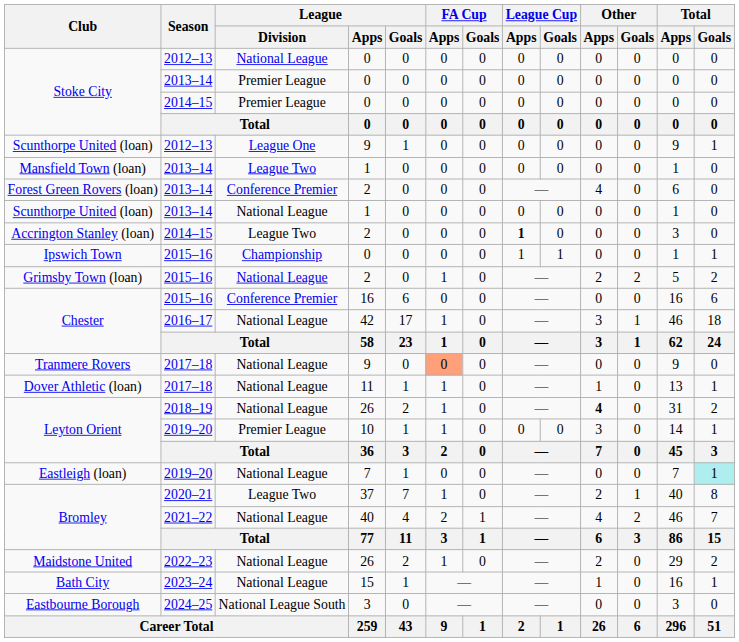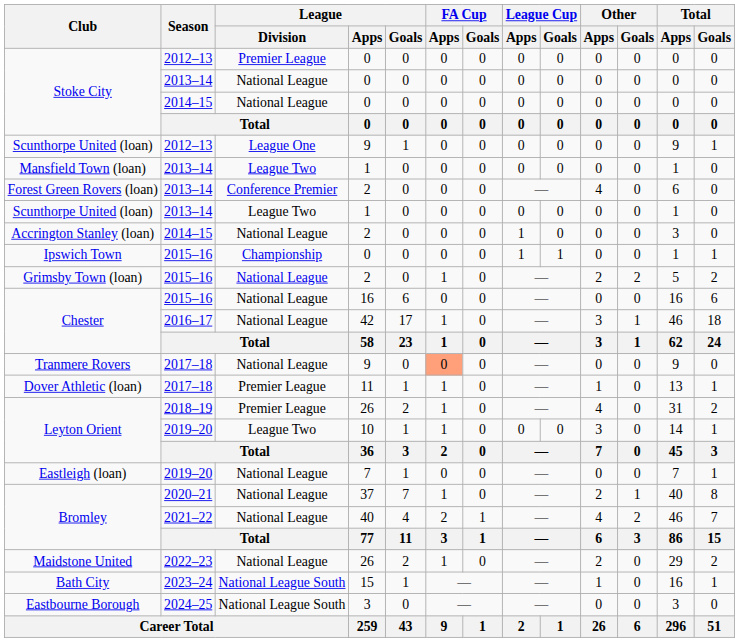 <table class="wikitable" style="text-align:center">
 <tr>
 <th rowspan="2">Club</th>
 <th rowspan="2">Season</th>
 <th colspan="3">League</th>
 <th colspan="2"><a href='#'>FA Cup</a></th>
 <th colspan="2"><a href='#'>League Cup</a></th>
 <th colspan="2">Other</th>
 <th colspan="2">Total</th>
 </tr>
 <tr>
 <th>Division</th>
 <th>Apps</th>
 <th>Goals</th>
 <th>Apps</th>
 <th>Goals</th>
 <th>Apps</th>
 <th>Goals</th>
 <th>Apps</th>
 <th>Goals</th>
 <th>Apps</th>
 <th>Goals</th>
 </tr>
 <tr>
 <td rowspan=4><a href='#'>Stoke City</a></td>
 <td><a href='#'>2012–13</a></td>
-<td><a href='#'>National League</a></td>
+<td><a href='#'>Premier League</a></td>
 <td>0</td>
 <td>0</td>
 <td>0</td>
 <td>0</td>
 <td>0</td>
 <td>0</td>
 <td>0</td>
 <td>0</td>
 <td>0</td>
 <td>0</td>
 </tr>
 <tr>
 <td><a href='#'>2013–14</a></td>
-<td>Premier League</td>
+<td>National League</td>
 <td>0</td>
 <td>0</td>
 <td>0</td>
 <td>0</td>
 <td>0</td>
 <td>0</td>
 <td>0</td>
 <td>0</td>
 <td>0</td>
 <td>0</td>
 </tr>
 <tr>
 <td><a href='#'>2014–15</a></td>
-<td>Premier League</td>
+<td>National League</td>
 <td>0</td>
 <td>0</td>
 <td>0</td>
 <td>0</td>
 <td>0</td>
 <td>0</td>
 <td>0</td>
 <td>0</td>
 <td>0</td>
 <td>0</td>
 </tr>
 <tr>
 <th colspan=2>Total</th>
 <th>0</th>
 <th>0</th>
 <th>0</th>
 <th>0</th>
 <th>0</th>
 <th>0</th>
 <th>0</th>
 <th>0</th>
 <th>0</th>
 <th>0</th>
 </tr>
 <tr>
 <td><a href='#'>Scunthorpe United</a> (loan)</td>
 <td><a href='#'>2012–13</a></td>
 <td><a href='#'>League One</a></td>
 <td>9</td>
 <td>1</td>
 <td>0</td>
 <td>0</td>
 <td>0</td>
 <td>0</td>
 <td>0</td>
 <td>0</td>
 <td>9</td>
 <td>1</td>
 </tr>
 <tr>
 <td><a href='#'>Mansfield Town</a> (loan)</td>
 <td><a href='#'>2013–14</a></td>
 <td><a href='#'>League Two</a></td>
 <td>1</td>
 <td>0</td>
 <td>0</td>
 <td>0</td>
 <td>0</td>
 <td>0</td>
 <td>0</td>
 <td>0</td>
 <td>1</td>
 <td>0</td>
 </tr>
 <tr>
 <td><a href='#'>Forest Green Rovers</a> (loan)</td>
 <td><a href='#'>2013–14</a></td>
 <td><a href='#'>Conference Premier</a></td>
 <td>2</td>
 <td>0</td>
 <td>0</td>
 <td>0</td>
 <td colspan=2>—</td>
 <td>4</td>
 <td>0</td>
 <td>6</td>
 <td>0</td>
 </tr>
 <tr>
 <td><a href='#'>Scunthorpe United</a> (loan)</td>
 <td><a href='#'>2013–14</a></td>
-<td>National League</td>
+<td>League Two</td>
 <td>1</td>
 <td>0</td>
 <td>0</td>
 <td>0</td>
 <td>0</td>
 <td>0</td>
 <td>0</td>
 <td>0</td>
 <td>1</td>
 <td>0</td>
 </tr>
 <tr>
 <td><a href='#'>Accrington Stanley</a> (loan)</td>
 <td><a href='#'>2014–15</a></td>
-<td>League Two</td>
+<td>National League</td>
 <td>2</td>
 <td>0</td>
 <td>0</td>
 <td>0</td>
-<td><strong>1</strong></td>
+<td>1</td>
 <td>0</td>
 <td>0</td>
 <td>0</td>
 <td>3</td>
 <td>0</td>
 </tr>
 <tr>
 <td><a href='#'>Ipswich Town</a></td>
 <td><a href='#'>2015–16</a></td>
 <td><a href='#'>Championship</a></td>
 <td>0</td>
 <td>0</td>
 <td>0</td>
 <td>0</td>
 <td>1</td>
 <td>1</td>
 <td>0</td>
 <td>0</td>
 <td>1</td>
 <td>1</td>
 </tr>
 <tr>
 <td><a href='#'>Grimsby Town</a> (loan)</td>
 <td><a href='#'>2015–16</a></td>
 <td><a href='#'>National League</a></td>
 <td>2</td>
 <td>0</td>
 <td>1</td>
 <td>0</td>
 <td colspan=2>—</td>
 <td>2</td>
 <td>2</td>
 <td>5</td>
 <td>2</td>
 </tr>
 <tr>
 <td rowspan=3><a href='#'>Chester</a></td>
 <td><a href='#'>2015–16</a></td>
-<td><a href='#'>Conference Premier</a></td>
+<td>National League</td>
 <td>16</td>
 <td>6</td>
 <td>0</td>
 <td>0</td>
 <td colspan=2>—</td>
 <td>0</td>
 <td>0</td>
 <td>16</td>
 <td>6</td>
 </tr>
 <tr>
 <td><a href='#'>2016–17</a></td>
 <td>National League</td>
 <td>42</td>
 <td>17</td>
 <td>1</td>
 <td>0</td>
 <td colspan=2>—</td>
 <td>3</td>
 <td>1</td>
 <td>46</td>
 <td>18</td>
 </tr>
 <tr>
 <th colspan=2>Total</th>
 <th>58</th>
 <th>23</th>
 <th>1</th>
 <th>0</th>
 <th colspan=2>—</th>
 <th>3</th>
 <th>1</th>
 <th>62</th>
 <th>24</th>
 </tr>
 <tr>
 <td><a href='#'>Tranmere Rovers</a></td>
 <td><a href='#'>2017–18</a></td>
 <td>National League</td>
 <td>9</td>
 <td>0</td>
 <td style="background: lightsalmon;">0</td>
 <td>0</td>
 <td colspan=2>—</td>
 <td>0</td>
 <td>0</td>
 <td>9</td>
 <td>0</td>
 </tr>
 <tr>
 <td><a href='#'>Dover Athletic</a> (loan)</td>
 <td><a href='#'>2017–18</a></td>
-<td>National League</td>
+<td>Premier League</td>
 <td>11</td>
 <td>1</td>
 <td>1</td>
 <td>0</td>
 <td colspan=2>—</td>
 <td>1</td>
 <td>0</td>
 <td>13</td>
 <td>1</td>
 </tr>
 <tr>
 <td rowspan=3><a href='#'>Leyton Orient</a></td>
 <td><a href='#'>2018–19</a></td>
-<td>National League</td>
+<td>Premier League</td>
 <td>26</td>
 <td>2</td>
 <td>1</td>
 <td>0</td>
 <td colspan=2>—</td>
-<td><strong>4</strong></td>
+<td>4</td>
 <td>0</td>
 <td>31</td>
 <td>2</td>
 </tr>
 <tr>
 <td><a href='#'>2019–20</a></td>
-<td>Premier League</td>
+<td>League Two</td>
 <td>10</td>
 <td>1</td>
 <td>1</td>
 <td>0</td>
 <td>0</td>
 <td>0</td>
 <td>3</td>
 <td>0</td>
 <td>14</td>
 <td>1</td>
 </tr>
 <tr>
 <th colspan=2>Total</th>
 <th>36</th>
 <th>3</th>
 <th>2</th>
 <th>0</th>
 <th colspan=2>—</th>
 <th>7</th>
 <th>0</th>
 <th>45</th>
 <th>3</th>
 </tr>
 <tr>
 <td><a href='#'>Eastleigh</a> (loan)</td>
 <td><a href='#'>2019–20</a></td>
 <td>National League</td>
 <td>7</td>
 <td>1</td>
 <td>0</td>
 <td>0</td>
 <td colspan=2>—</td>
 <td>0</td>
 <td>0</td>
 <td>7</td>
-<td style="background: paleturquoise;">1</td>
+<td>1</td>
 </tr>
 <tr>
 <td rowspan=3><a href='#'>Bromley</a></td>
 <td><a href='#'>2020–21</a></td>
-<td>League Two</td>
+<td>National League</td>
 <td>37</td>
 <td>7</td>
 <td>1</td>
 <td>0</td>
 <td colspan=2>—</td>
 <td>2</td>
 <td>1</td>
 <td>40</td>
 <td>8</td>
 </tr>
 <tr>
 <td><a href='#'>2021–22</a></td>
 <td>National League</td>
 <td>40</td>
 <td>4</td>
 <td>2</td>
 <td>1</td>
 <td colspan=2>—</td>
 <td>4</td>
 <td>2</td>
 <td>46</td>
 <td>7</td>
 </tr>
 <tr>
 <th colspan=2>Total</th>
 <th>77</th>
 <th>11</th>
 <th>3</th>
 <th>1</th>
 <th colspan=2>—</th>
 <th>6</th>
 <th>3</th>
 <th>86</th>
 <th>15</th>
 </tr>
 <tr>
 <td><a href='#'>Maidstone United</a></td>
 <td><a href='#'>2022–23</a></td>
 <td>National League</td>
 <td>26</td>
 <td>2</td>
 <td>1</td>
 <td>0</td>
 <td colspan="2">—</td>
 <td>2</td>
 <td>0</td>
 <td>29</td>
 <td>2</td>
 </tr>
 <tr>
 <td><a href='#'>Bath City</a></td>
 <td><a href='#'>2023–24</a></td>
-<td>National League</td>
+<td><a href='#'>National League South</a></td>
 <td>15</td>
 <td>1</td>
 <td colspan="2">—</td>
 <td colspan="2">—</td>
 <td>1</td>
 <td>0</td>
 <td>16</td>
 <td>1</td>
 </tr>
 <tr>
 <td><a href='#'>Eastbourne Borough</a></td>
 <td><a href='#'>2024–25</a></td>
 <td>National League South</td>
 <td>3</td>
 <td>0</td>
 <td colspan="2">—</td>
 <td colspan="2">—</td>
 <td>0</td>
 <td>0</td>
 <td>3</td>
 <td>0</td>
 </tr>
 <tr>
 <th colspan="3">Career Total</th>
 <th>259</th>
 <th>43</th>
 <th>9</th>
 <th>1</th>
 <th>2</th>
 <th>1</th>
 <th>26</th>
 <th>6</th>
 <th>296</th>
 <th>51</th>
 </tr>
 </table>
